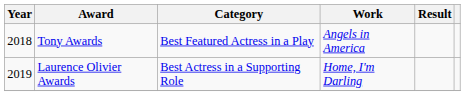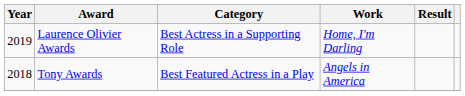 <table class="wikitable sortable" width="95%">
 <tr>
 <th>Year</th>
 <th>Award</th>
 <th>Category</th>
 <th>Work</th>
 <th>Result</th>
 <th class="unsortable"></th>
 </tr>
 <tr>
+<td>2019</td>
+<td><a href='#'>Laurence Olivier Awards</a></td>
+<td><a href='#'>Best Actress in a Supporting Role</a></td>
+<td><em><a href='#'>Home, I'm Darling</a></em></td>
+<td></td>
+<td></td>
+</tr>
+<tr>
 <td>2018</td>
 <td><a href='#'>Tony Awards</a></td>
 <td><a href='#'>Best Featured Actress in a Play</a></td>
 <td><em><a href='#'>Angels in America</a></em></td>
 <td></td>
 <td></td>
 </tr>
 <tr>
-<td>2019</td>
-<td><a href='#'>Laurence Olivier Awards</a></td>
-<td><a href='#'>Best Actress in a Supporting Role</a></td>
-<td><em><a href='#'>Home, I'm Darling</a></em></td>
-<td></td>
-<td></td>
-</tr>
-<tr>
 </tr>
 </table>
